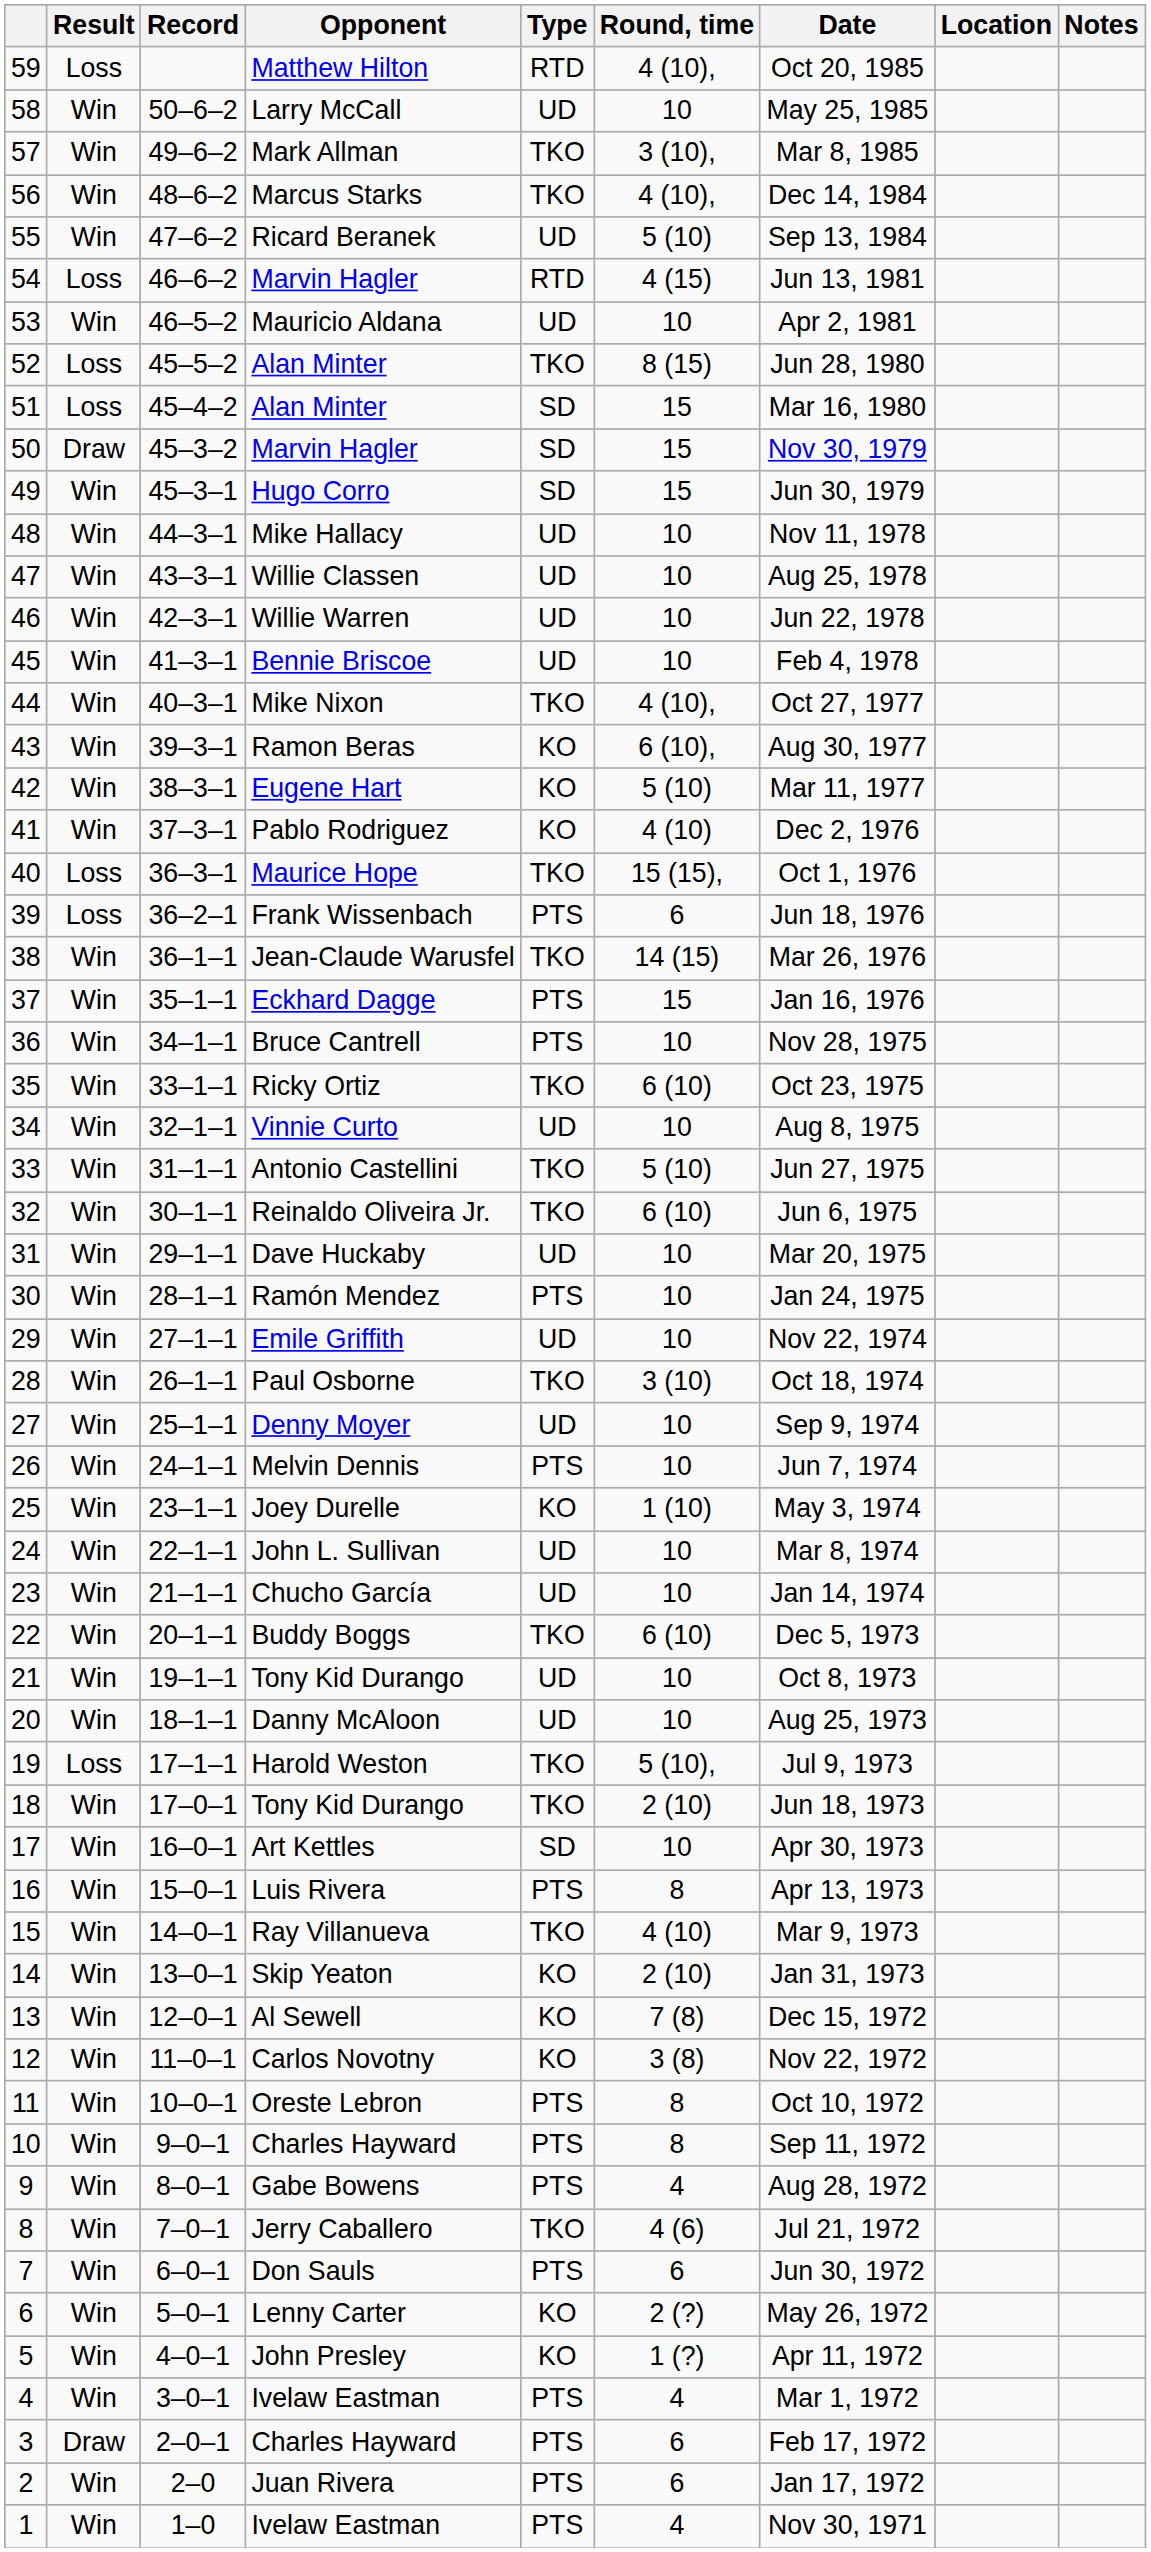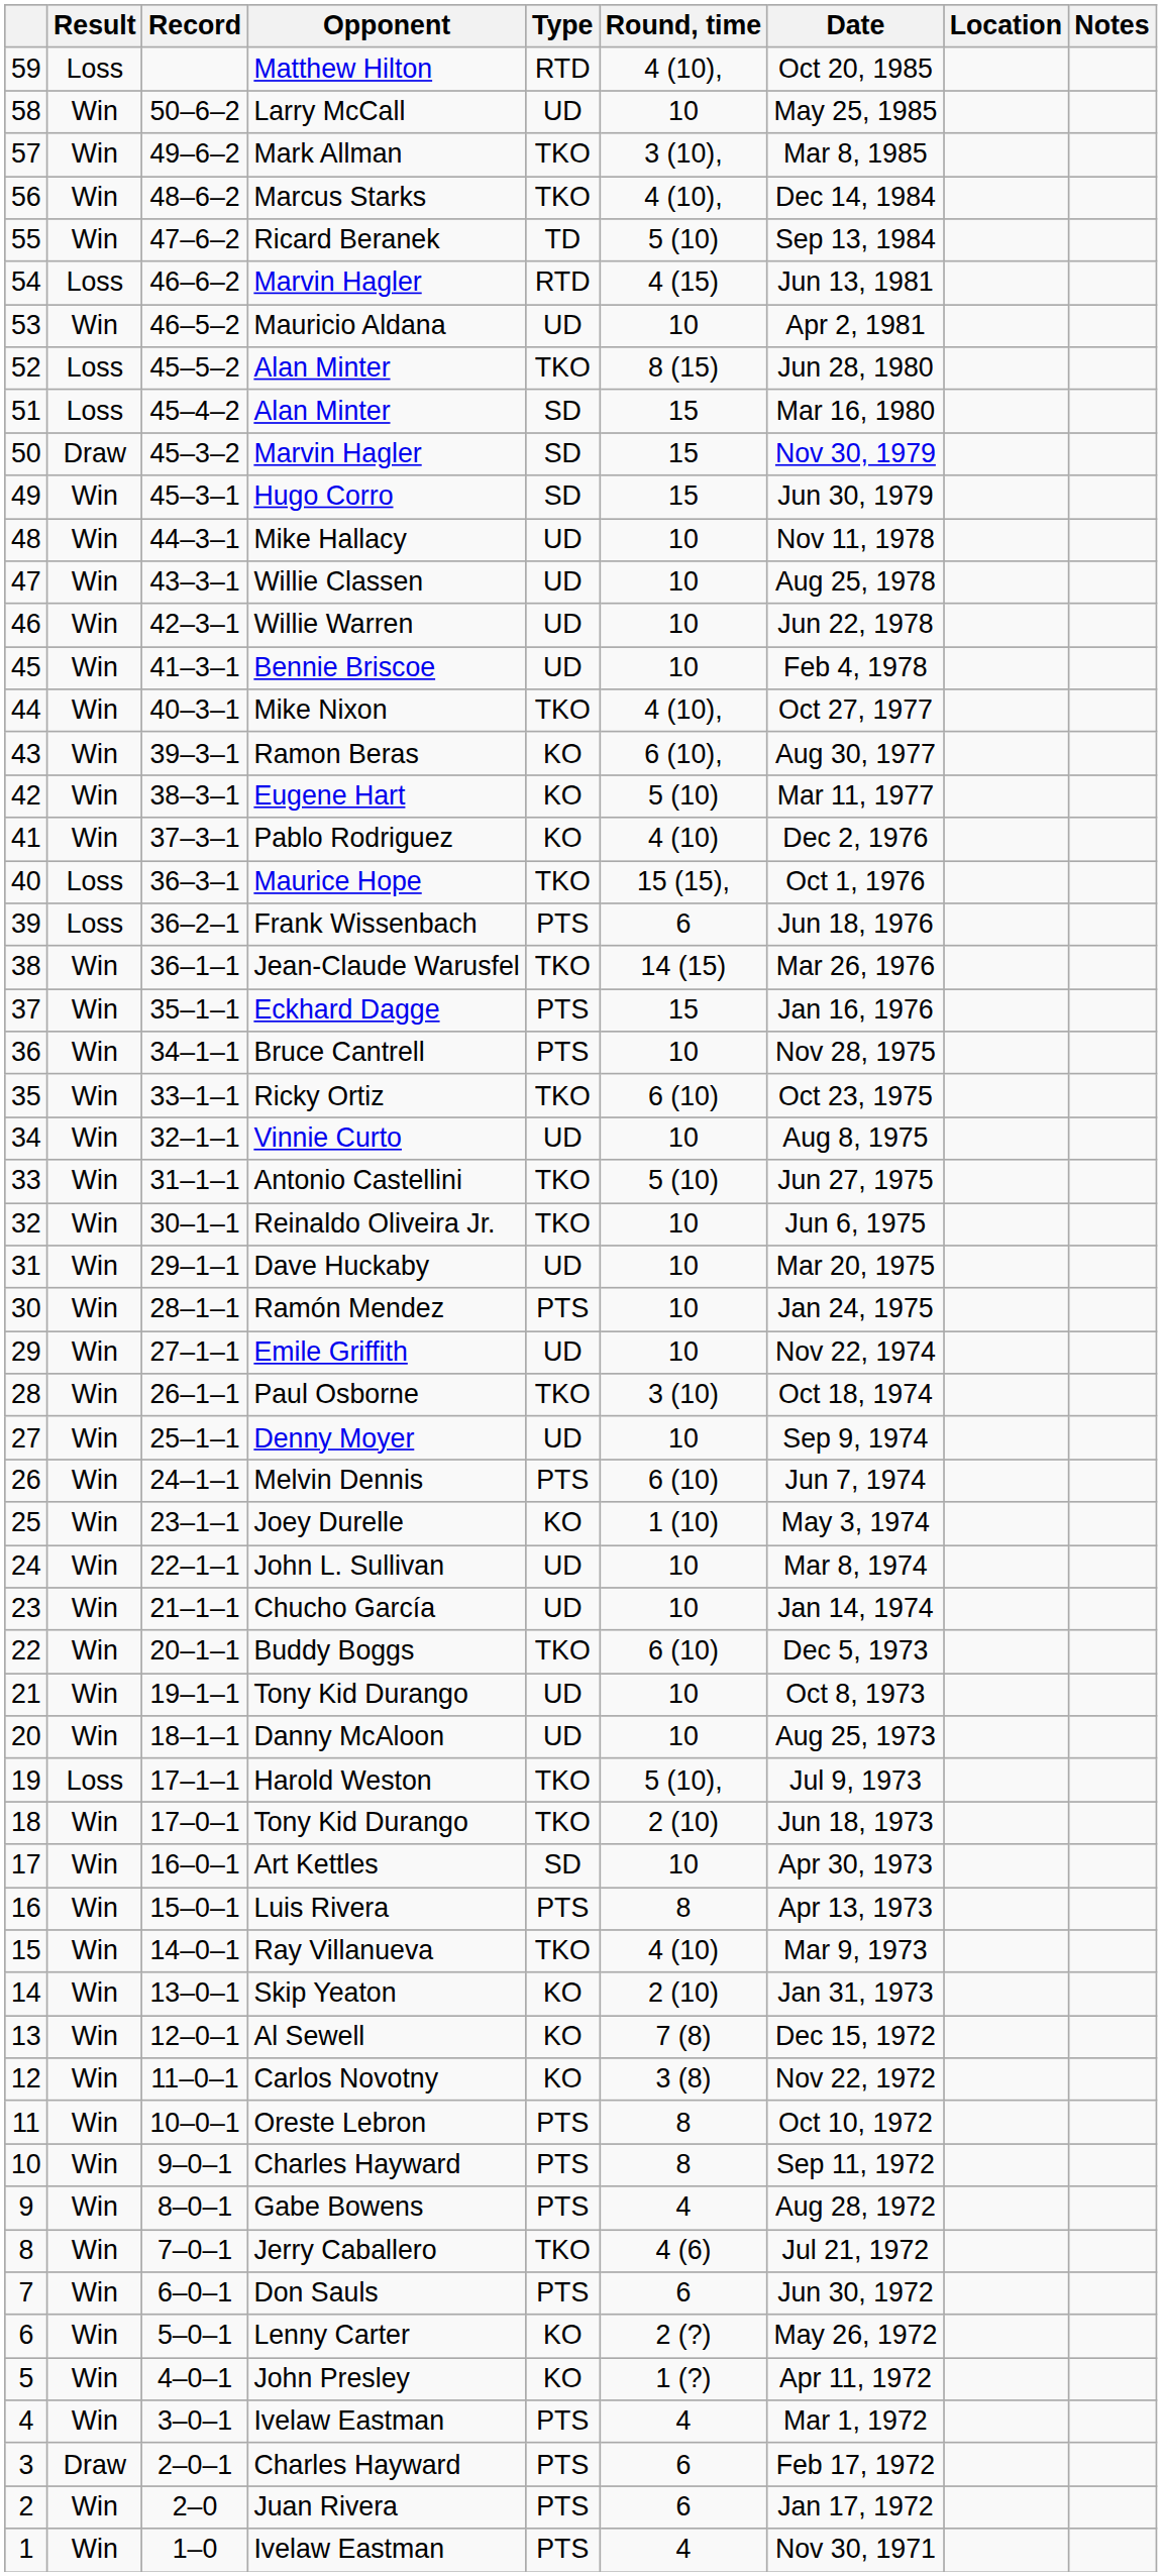 <table class=wikitable style=text-align:center>
 <tr>
 <th></th>
 <th>Result</th>
 <th>Record</th>
 <th>Opponent</th>
 <th>Type</th>
 <th>Round, time</th>
 <th>Date</th>
 <th>Location</th>
 <th>Notes</th>
 </tr>
 <tr>
 <td>59</td>
 <td>Loss</td>
 <td></td>
 <td align=left><a href='#'>Matthew Hilton</a></td>
 <td>RTD</td>
 <td>4 (10), </td>
 <td>Oct 20, 1985</td>
 <td align=left></td>
 <td align=left></td>
 </tr>
 <tr>
 <td>58</td>
 <td>Win</td>
 <td>50–6–2</td>
 <td align=left>Larry McCall</td>
 <td>UD</td>
 <td>10</td>
 <td>May 25, 1985</td>
 <td align=left></td>
 <td align=left></td>
 </tr>
 <tr>
 <td>57</td>
 <td>Win</td>
 <td>49–6–2</td>
 <td align=left>Mark Allman</td>
 <td>TKO</td>
 <td>3 (10), </td>
 <td>Mar 8, 1985</td>
 <td align=left></td>
 <td align=left></td>
 </tr>
 <tr>
 <td>56</td>
 <td>Win</td>
 <td>48–6–2</td>
 <td align=left>Marcus Starks</td>
 <td>TKO</td>
 <td>4 (10), </td>
 <td>Dec 14, 1984</td>
 <td align=left></td>
 <td align=left></td>
 </tr>
 <tr>
 <td>55</td>
 <td>Win</td>
 <td>47–6–2</td>
 <td align=left>Ricard Beranek</td>
-<td>UD</td>
+<td>TD</td>
 <td>5 (10)</td>
 <td>Sep 13, 1984</td>
 <td align=left></td>
 <td align=left></td>
 </tr>
 <tr>
 <td>54</td>
 <td>Loss</td>
 <td>46–6–2</td>
 <td align=left><a href='#'>Marvin Hagler</a></td>
 <td>RTD</td>
 <td>4 (15)</td>
 <td>Jun 13, 1981</td>
 <td align=left></td>
 <td align=left></td>
 </tr>
 <tr>
 <td>53</td>
 <td>Win</td>
 <td>46–5–2</td>
 <td align=left>Mauricio Aldana</td>
 <td>UD</td>
 <td>10</td>
 <td>Apr 2, 1981</td>
 <td align=left></td>
 <td align=left></td>
 </tr>
 <tr>
 <td>52</td>
 <td>Loss</td>
 <td>45–5–2</td>
 <td align=left><a href='#'>Alan Minter</a></td>
 <td>TKO</td>
 <td>8 (15)</td>
 <td>Jun 28, 1980</td>
 <td align=left></td>
 <td align=left></td>
 </tr>
 <tr>
 <td>51</td>
 <td>Loss</td>
 <td>45–4–2</td>
 <td align=left><a href='#'>Alan Minter</a></td>
 <td>SD</td>
 <td>15</td>
 <td>Mar 16, 1980</td>
 <td align=left></td>
 <td align=left></td>
 </tr>
 <tr>
 <td>50</td>
 <td>Draw</td>
 <td>45–3–2</td>
 <td align=left><a href='#'>Marvin Hagler</a></td>
 <td>SD</td>
 <td>15</td>
 <td><a href='#'>Nov 30, 1979</a></td>
 <td align=left></td>
 <td align=left></td>
 </tr>
 <tr>
 <td>49</td>
 <td>Win</td>
 <td>45–3–1</td>
 <td align=left><a href='#'>Hugo Corro</a></td>
 <td>SD</td>
 <td>15</td>
 <td>Jun 30, 1979</td>
 <td align=left></td>
 <td align=left></td>
 </tr>
 <tr>
 <td>48</td>
 <td>Win</td>
 <td>44–3–1</td>
 <td align=left>Mike Hallacy</td>
 <td>UD</td>
 <td>10</td>
 <td>Nov 11, 1978</td>
 <td align=left></td>
 <td align=left></td>
 </tr>
 <tr>
 <td>47</td>
 <td>Win</td>
 <td>43–3–1</td>
 <td align=left>Willie Classen</td>
 <td>UD</td>
 <td>10</td>
 <td>Aug 25, 1978</td>
 <td align=left></td>
 <td align=left></td>
 </tr>
 <tr>
 <td>46</td>
 <td>Win</td>
 <td>42–3–1</td>
 <td align=left>Willie Warren</td>
 <td>UD</td>
 <td>10</td>
 <td>Jun 22, 1978</td>
 <td align=left></td>
 <td align=left></td>
 </tr>
 <tr>
 <td>45</td>
 <td>Win</td>
 <td>41–3–1</td>
 <td align=left><a href='#'>Bennie Briscoe</a></td>
 <td>UD</td>
 <td>10</td>
 <td>Feb 4, 1978</td>
 <td align=left></td>
 <td align=left></td>
 </tr>
 <tr>
 <td>44</td>
 <td>Win</td>
 <td>40–3–1</td>
 <td align=left>Mike Nixon</td>
 <td>TKO</td>
 <td>4 (10), </td>
 <td>Oct 27, 1977</td>
 <td align=left></td>
 <td align=left></td>
 </tr>
 <tr>
 <td>43</td>
 <td>Win</td>
 <td>39–3–1</td>
 <td align=left>Ramon Beras</td>
 <td>KO</td>
 <td>6 (10), </td>
 <td>Aug 30, 1977</td>
 <td align=left></td>
 <td align=left></td>
 </tr>
 <tr>
 <td>42</td>
 <td>Win</td>
 <td>38–3–1</td>
 <td align=left><a href='#'>Eugene Hart</a></td>
 <td>KO</td>
 <td>5 (10)</td>
 <td>Mar 11, 1977</td>
 <td align=left></td>
 <td align=left></td>
 </tr>
 <tr>
 <td>41</td>
 <td>Win</td>
 <td>37–3–1</td>
 <td align=left>Pablo Rodriguez</td>
 <td>KO</td>
 <td>4 (10)</td>
 <td>Dec 2, 1976</td>
 <td align=left></td>
 <td align=left></td>
 </tr>
 <tr>
 <td>40</td>
 <td>Loss</td>
 <td>36–3–1</td>
 <td align=left><a href='#'>Maurice Hope</a></td>
 <td>TKO</td>
 <td>15 (15), </td>
 <td>Oct 1, 1976</td>
 <td align=left></td>
 <td align=left></td>
 </tr>
 <tr>
 <td>39</td>
 <td>Loss</td>
 <td>36–2–1</td>
 <td align=left>Frank Wissenbach</td>
 <td>PTS</td>
 <td>6</td>
 <td>Jun 18, 1976</td>
 <td align=left></td>
 <td align=left></td>
 </tr>
 <tr>
 <td>38</td>
 <td>Win</td>
 <td>36–1–1</td>
 <td align=left>Jean-Claude Warusfel</td>
 <td>TKO</td>
 <td>14 (15)</td>
 <td>Mar 26, 1976</td>
 <td align=left></td>
 <td align=left></td>
 </tr>
 <tr>
 <td>37</td>
 <td>Win</td>
 <td>35–1–1</td>
 <td align=left><a href='#'>Eckhard Dagge</a></td>
 <td>PTS</td>
 <td>15</td>
 <td>Jan 16, 1976</td>
 <td align=left></td>
 <td align=left></td>
 </tr>
 <tr>
 <td>36</td>
 <td>Win</td>
 <td>34–1–1</td>
 <td align=left>Bruce Cantrell</td>
 <td>PTS</td>
 <td>10</td>
 <td>Nov 28, 1975</td>
 <td align=left></td>
 <td align=left></td>
 </tr>
 <tr>
 <td>35</td>
 <td>Win</td>
 <td>33–1–1</td>
 <td align=left>Ricky Ortiz</td>
 <td>TKO</td>
 <td>6 (10)</td>
 <td>Oct 23, 1975</td>
 <td align=left></td>
 <td align=left></td>
 </tr>
 <tr>
 <td>34</td>
 <td>Win</td>
 <td>32–1–1</td>
 <td align=left><a href='#'>Vinnie Curto</a></td>
 <td>UD</td>
 <td>10</td>
 <td>Aug 8, 1975</td>
 <td align=left></td>
 <td align=left></td>
 </tr>
 <tr>
 <td>33</td>
 <td>Win</td>
 <td>31–1–1</td>
 <td align=left>Antonio Castellini</td>
 <td>TKO</td>
 <td>5 (10)</td>
 <td>Jun 27, 1975</td>
 <td align=left></td>
 <td align=left></td>
 </tr>
 <tr>
 <td>32</td>
 <td>Win</td>
 <td>30–1–1</td>
 <td align=left>Reinaldo Oliveira Jr.</td>
 <td>TKO</td>
-<td>6 (10)</td>
+<td>10</td>
 <td>Jun 6, 1975</td>
 <td align=left></td>
 <td align=left></td>
 </tr>
 <tr>
 <td>31</td>
 <td>Win</td>
 <td>29–1–1</td>
 <td align=left>Dave Huckaby</td>
 <td>UD</td>
 <td>10</td>
 <td>Mar 20, 1975</td>
 <td align=left></td>
 <td align=left></td>
 </tr>
 <tr>
 <td>30</td>
 <td>Win</td>
 <td>28–1–1</td>
 <td align=left>Ramón Mendez</td>
 <td>PTS</td>
 <td>10</td>
 <td>Jan 24, 1975</td>
 <td align=left></td>
 <td align=left></td>
 </tr>
 <tr>
 <td>29</td>
 <td>Win</td>
 <td>27–1–1</td>
 <td align=left><a href='#'>Emile Griffith</a></td>
 <td>UD</td>
 <td>10</td>
 <td>Nov 22, 1974</td>
 <td align=left></td>
 <td align=left></td>
 </tr>
 <tr>
 <td>28</td>
 <td>Win</td>
 <td>26–1–1</td>
 <td align=left>Paul Osborne</td>
 <td>TKO</td>
 <td>3 (10)</td>
 <td>Oct 18, 1974</td>
 <td align=left></td>
 <td align=left></td>
 </tr>
 <tr>
 <td>27</td>
 <td>Win</td>
 <td>25–1–1</td>
 <td align=left><a href='#'>Denny Moyer</a></td>
 <td>UD</td>
 <td>10</td>
 <td>Sep 9, 1974</td>
 <td align=left></td>
 <td align=left></td>
 </tr>
 <tr>
 <td>26</td>
 <td>Win</td>
 <td>24–1–1</td>
 <td align=left>Melvin Dennis</td>
 <td>PTS</td>
-<td>10</td>
+<td>6 (10)</td>
 <td>Jun 7, 1974</td>
 <td align=left></td>
 <td align=left></td>
 </tr>
 <tr>
 <td>25</td>
 <td>Win</td>
 <td>23–1–1</td>
 <td align=left>Joey Durelle</td>
 <td>KO</td>
 <td>1 (10)</td>
 <td>May 3, 1974</td>
 <td align=left></td>
 <td align=left></td>
 </tr>
 <tr>
 <td>24</td>
 <td>Win</td>
 <td>22–1–1</td>
 <td align=left>John L. Sullivan</td>
 <td>UD</td>
 <td>10</td>
 <td>Mar 8, 1974</td>
 <td align=left></td>
 <td align=left></td>
 </tr>
 <tr>
 <td>23</td>
 <td>Win</td>
 <td>21–1–1</td>
 <td align=left>Chucho García</td>
 <td>UD</td>
 <td>10</td>
 <td>Jan 14, 1974</td>
 <td align=left></td>
 <td align=left></td>
 </tr>
 <tr>
 <td>22</td>
 <td>Win</td>
 <td>20–1–1</td>
 <td align=left>Buddy Boggs</td>
 <td>TKO</td>
 <td>6 (10)</td>
 <td>Dec 5, 1973</td>
 <td align=left></td>
 <td align=left></td>
 </tr>
 <tr>
 <td>21</td>
 <td>Win</td>
 <td>19–1–1</td>
 <td align=left>Tony Kid Durango</td>
 <td>UD</td>
 <td>10</td>
 <td>Oct 8, 1973</td>
 <td align=left></td>
 <td align=left></td>
 </tr>
 <tr>
 <td>20</td>
 <td>Win</td>
 <td>18–1–1</td>
 <td align=left>Danny McAloon</td>
 <td>UD</td>
 <td>10</td>
 <td>Aug 25, 1973</td>
 <td align=left></td>
 <td align=left></td>
 </tr>
 <tr>
 <td>19</td>
 <td>Loss</td>
 <td>17–1–1</td>
 <td align=left>Harold Weston</td>
 <td>TKO</td>
 <td>5 (10), </td>
 <td>Jul 9, 1973</td>
 <td align=left></td>
 <td align=left></td>
 </tr>
 <tr>
 <td>18</td>
 <td>Win</td>
 <td>17–0–1</td>
 <td align=left>Tony Kid Durango</td>
 <td>TKO</td>
 <td>2 (10)</td>
 <td>Jun 18, 1973</td>
 <td align=left></td>
 <td align=left></td>
 </tr>
 <tr>
 <td>17</td>
 <td>Win</td>
 <td>16–0–1</td>
 <td align=left>Art Kettles</td>
 <td>SD</td>
 <td>10</td>
 <td>Apr 30, 1973</td>
 <td align=left></td>
 <td align=left></td>
 </tr>
 <tr>
 <td>16</td>
 <td>Win</td>
 <td>15–0–1</td>
 <td align=left>Luis Rivera</td>
 <td>PTS</td>
 <td>8</td>
 <td>Apr 13, 1973</td>
 <td align=left></td>
 <td align=left></td>
 </tr>
 <tr>
 <td>15</td>
 <td>Win</td>
 <td>14–0–1</td>
 <td align=left>Ray Villanueva</td>
 <td>TKO</td>
 <td>4 (10)</td>
 <td>Mar 9, 1973</td>
 <td align=left></td>
 <td align=left></td>
 </tr>
 <tr>
 <td>14</td>
 <td>Win</td>
 <td>13–0–1</td>
 <td align=left>Skip Yeaton</td>
 <td>KO</td>
 <td>2 (10)</td>
 <td>Jan 31, 1973</td>
 <td align=left></td>
 <td align=left></td>
 </tr>
 <tr>
 <td>13</td>
 <td>Win</td>
 <td>12–0–1</td>
 <td align=left>Al Sewell</td>
 <td>KO</td>
 <td>7 (8)</td>
 <td>Dec 15, 1972</td>
 <td align=left></td>
 <td align=left></td>
 </tr>
 <tr>
 <td>12</td>
 <td>Win</td>
 <td>11–0–1</td>
 <td align=left>Carlos Novotny</td>
 <td>KO</td>
 <td>3 (8)</td>
 <td>Nov 22, 1972</td>
 <td align=left></td>
 <td align=left></td>
 </tr>
 <tr>
 <td>11</td>
 <td>Win</td>
 <td>10–0–1</td>
 <td align=left>Oreste Lebron</td>
 <td>PTS</td>
 <td>8</td>
 <td>Oct 10, 1972</td>
 <td align=left></td>
 <td align=left></td>
 </tr>
 <tr>
 <td>10</td>
 <td>Win</td>
 <td>9–0–1</td>
 <td align=left>Charles Hayward</td>
 <td>PTS</td>
 <td>8</td>
 <td>Sep 11, 1972</td>
 <td align=left></td>
 <td align=left></td>
 </tr>
 <tr>
 <td>9</td>
 <td>Win</td>
 <td>8–0–1</td>
 <td align=left>Gabe Bowens</td>
 <td>PTS</td>
 <td>4</td>
 <td>Aug 28, 1972</td>
 <td align=left></td>
 <td align=left></td>
 </tr>
 <tr>
 <td>8</td>
 <td>Win</td>
 <td>7–0–1</td>
 <td align=left>Jerry Caballero</td>
 <td>TKO</td>
 <td>4 (6)</td>
 <td>Jul 21, 1972</td>
 <td align=left></td>
 <td align=left></td>
 </tr>
 <tr>
 <td>7</td>
 <td>Win</td>
 <td>6–0–1</td>
 <td align=left>Don Sauls</td>
 <td>PTS</td>
 <td>6</td>
 <td>Jun 30, 1972</td>
 <td align=left></td>
 <td align=left></td>
 </tr>
 <tr>
 <td>6</td>
 <td>Win</td>
 <td>5–0–1</td>
 <td align=left>Lenny Carter</td>
 <td>KO</td>
 <td>2 (?)</td>
 <td>May 26, 1972</td>
 <td align=left></td>
 <td align=left></td>
 </tr>
 <tr>
 <td>5</td>
 <td>Win</td>
 <td>4–0–1</td>
 <td align=left>John Presley</td>
 <td>KO</td>
 <td>1 (?)</td>
 <td>Apr 11, 1972</td>
 <td align=left></td>
 <td align=left></td>
 </tr>
 <tr>
 <td>4</td>
 <td>Win</td>
 <td>3–0–1</td>
 <td align=left>Ivelaw Eastman</td>
 <td>PTS</td>
 <td>4</td>
 <td>Mar 1, 1972</td>
 <td align=left></td>
 <td align=left></td>
 </tr>
 <tr>
 <td>3</td>
 <td>Draw</td>
 <td>2–0–1</td>
 <td align=left>Charles Hayward</td>
 <td>PTS</td>
 <td>6</td>
 <td>Feb 17, 1972</td>
 <td align=left></td>
 <td align=left></td>
 </tr>
 <tr>
 <td>2</td>
 <td>Win</td>
 <td>2–0</td>
 <td align=left>Juan Rivera</td>
 <td>PTS</td>
 <td>6</td>
 <td>Jan 17, 1972</td>
 <td align=left></td>
 <td align=left></td>
 </tr>
 <tr>
 <td>1</td>
 <td>Win</td>
 <td>1–0</td>
 <td align=left>Ivelaw Eastman</td>
 <td>PTS</td>
 <td>4</td>
 <td>Nov 30, 1971</td>
 <td align=left></td>
 <td align=left></td>
 </tr>
 </table>
